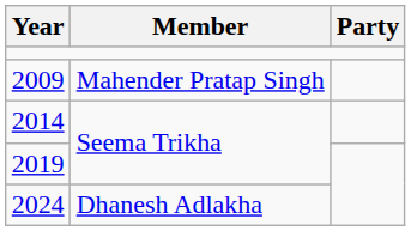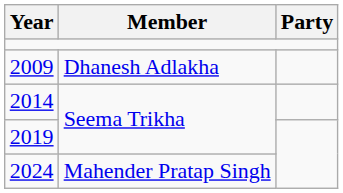 <table class="wikitable">
 <tr>
 <th>Year</th>
 <th>Member</th>
 <th colspan="2">Party</th>
 </tr>
 <tr>
 <td colspan="4"></td>
 </tr>
 <tr>
 <td><a href='#'>2009</a></td>
-<td><a href='#'>Mahender Pratap Singh</a></td>
+<td><a href='#'>Dhanesh Adlakha</a></td>
 <td></td>
 </tr>
 <tr>
 <td><a href='#'>2014</a></td>
 <td rowspan="2"><a href='#'>Seema Trikha</a></td>
 <td></td>
 </tr>
 <tr>
 <td><a href='#'>2019</a></td>
 </tr>
 <tr>
 <td><a href='#'>2024</a></td>
-<td><a href='#'>Dhanesh Adlakha</a></td>
+<td><a href='#'>Mahender Pratap Singh</a></td>
 </tr>
 </table>
